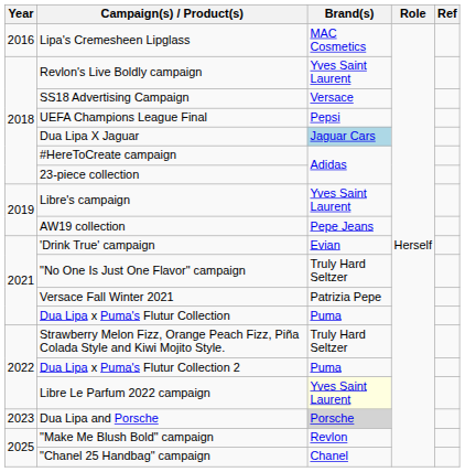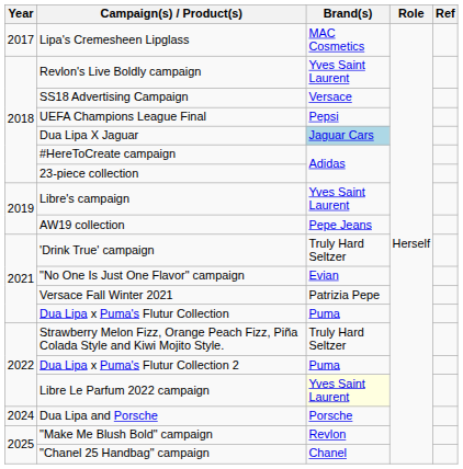 <table class="wikitable">
 <tr>
 <th>Year</th>
 <th>Campaign(s) / Product(s)</th>
 <th>Brand(s)</th>
 <th>Role</th>
 <th>Ref</th>
 </tr>
 <tr>
-<td>2016</td>
+<td>2017</td>
 <td>Lipa's Cremesheen Lipglass</td>
 <td><a href='#'>MAC Cosmetics</a></td>
 <td rowspan="19">Herself</td>
 <td></td>
 </tr>
 <tr>
 <td rowspan="6">2018</td>
 <td>Revlon's Live Boldly campaign</td>
 <td><a href='#'>Yves Saint Laurent</a></td>
 <td></td>
 </tr>
 <tr>
 <td>SS18 Advertising Campaign</td>
 <td><a href='#'>Versace</a></td>
 <td></td>
 </tr>
 <tr>
 <td>UEFA Champions League Final</td>
 <td><a href='#'>Pepsi</a></td>
 <td></td>
 </tr>
 <tr>
 <td>Dua Lipa X Jaguar</td>
 <td style="background: lightblue;"><a href='#'>Jaguar Cars</a></td>
 <td></td>
 </tr>
 <tr>
 <td>#HereToCreate campaign</td>
 <td rowspan="2"><a href='#'>Adidas</a></td>
 <td></td>
 </tr>
 <tr>
 <td>23-piece collection</td>
 <td></td>
 </tr>
 <tr>
 <td rowspan="2">2019</td>
 <td>Libre's campaign</td>
 <td><a href='#'>Yves Saint Laurent</a></td>
 <td></td>
 </tr>
 <tr>
 <td>AW19 collection</td>
 <td><a href='#'>Pepe Jeans</a></td>
 <td></td>
 </tr>
 <tr>
 <td rowspan="4">2021</td>
 <td>'Drink True' campaign</td>
-<td><a href='#'>Evian</a></td>
+<td>Truly Hard Seltzer</td>
 <td></td>
 </tr>
 <tr>
 <td>"No One Is Just One Flavor" campaign</td>
-<td>Truly Hard Seltzer</td>
+<td><a href='#'>Evian</a></td>
 <td></td>
 </tr>
 <tr>
 <td>Versace Fall Winter 2021</td>
 <td>Patrizia Pepe</td>
 <td></td>
 </tr>
 <tr>
 <td><a href='#'>Dua Lipa</a> x <a href='#'>Puma's</a> Flutur Collection</td>
 <td><a href='#'>Puma</a></td>
 <td></td>
 </tr>
 <tr>
 <td rowspan="3">2022</td>
 <td>Strawberry Melon Fizz, Orange Peach Fizz, Piña Colada Style and Kiwi Mojito Style.</td>
 <td>Truly Hard Seltzer</td>
 <td></td>
 </tr>
 <tr>
 <td><a href='#'>Dua Lipa</a> x <a href='#'>Puma's</a> Flutur Collection 2</td>
 <td><a href='#'>Puma</a></td>
 <td></td>
 </tr>
 <tr>
 <td>Libre Le Parfum 2022 campaign</td>
 <td style="background: lightyellow;"><a href='#'>Yves Saint Laurent</a></td>
 <td></td>
 </tr>
 <tr>
-<td>2023</td>
+<td>2024</td>
 <td>Dua Lipa and <a href='#'>Porsche</a></td>
-<td style="background: lightgrey;"><a href='#'>Porsche</a></td>
+<td><a href='#'>Porsche</a></td>
 <td></td>
 </tr>
 <tr>
 <td rowspan="2">2025</td>
 <td>"Make Me Blush Bold" campaign</td>
 <td><a href='#'>Revlon</a></td>
 <td></td>
 </tr>
 <tr>
 <td>"Chanel 25 Handbag" campaign</td>
 <td><a href='#'>Chanel</a></td>
 <td></td>
 </tr>
 </table>
